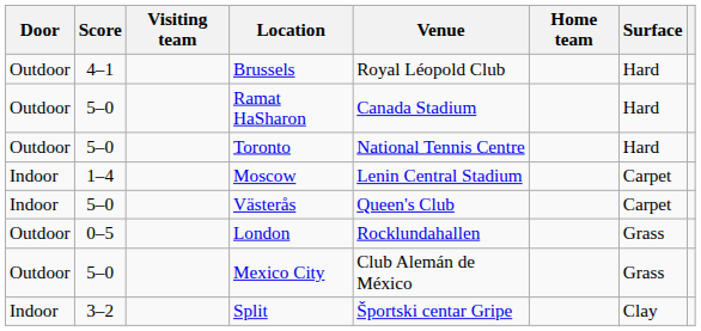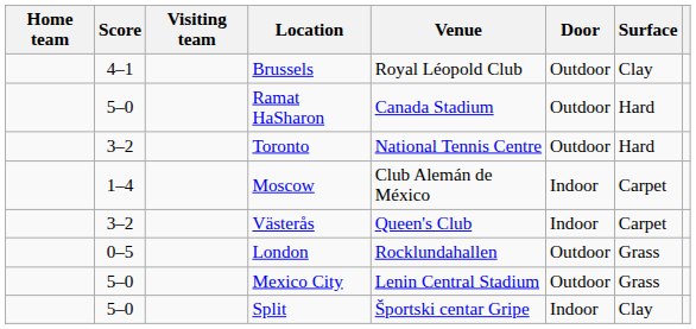 <table class="wikitable" style="border:1px solid #aaa;">
 <tr>
-<th>Door</th>
+<th>Home team</th>
 <th>Score</th>
 <th>Visiting team</th>
 <th>Location</th>
 <th>Venue</th>
-<th>Home team</th>
+<th>Door</th>
 <th>Surface</th>
 <th></th>
 </tr>
 <tr>
-<td>Outdoor</td>
+<td><strong></strong></td>
 <td style="text-align:center;">4–1</td>
 <td></td>
 <td><a href='#'>Brussels</a></td>
 <td>Royal Léopold Club</td>
+<td>Outdoor</td>
+<td>Clay</td>
+<td></td>
+</tr>
+<tr>
 <td><strong></strong></td>
+<td style="text-align:center;">5–0</td>
+<td></td>
+<td><a href='#'>Ramat HaSharon</a></td>
+<td><a href='#'>Canada Stadium</a></td>
+<td>Outdoor</td>
 <td>Hard</td>
 <td></td>
 </tr>
 <tr>
+<td><strong></strong></td>
+<td style="text-align:center;">3–2</td>
+<td></td>
+<td><a href='#'>Toronto</a></td>
+<td><a href='#'>National Tennis Centre</a></td>
 <td>Outdoor</td>
-<td style="text-align:center;">5–0</td>
-<td></td>
-<td><a href='#'>Ramat HaSharon</a></td>
-<td><a href='#'>Canada Stadium</a></td>
-<td><strong></strong></td>
 <td>Hard</td>
 <td></td>
 </tr>
 <tr>
-<td>Outdoor</td>
-<td style="text-align:center;">5–0</td>
 <td></td>
-<td><a href='#'>Toronto</a></td>
-<td><a href='#'>National Tennis Centre</a></td>
-<td><strong></strong></td>
-<td>Hard</td>
-<td></td>
-</tr>
-<tr>
-<td>Indoor</td>
 <td style="text-align:center;">1–4</td>
 <td><strong></strong></td>
 <td><a href='#'>Moscow</a></td>
-<td><a href='#'>Lenin Central Stadium</a></td>
-<td></td>
+<td>Club Alemán de México</td>
+<td>Indoor</td>
 <td>Carpet</td>
 <td></td>
 </tr>
 <tr>
-<td>Indoor</td>
-<td style="text-align:center;">5–0</td>
+<td><strong></strong></td>
+<td style="text-align:center;">3–2</td>
 <td></td>
 <td><a href='#'>Västerås</a></td>
 <td><a href='#'>Queen's Club</a></td>
-<td><strong></strong></td>
+<td>Indoor</td>
 <td>Carpet</td>
 <td></td>
 </tr>
 <tr>
-<td>Outdoor</td>
+<td></td>
 <td style="text-align:center;">0–5</td>
 <td><strong></strong></td>
 <td><a href='#'>London</a></td>
 <td><a href='#'>Rocklundahallen</a></td>
-<td></td>
+<td>Outdoor</td>
 <td>Grass</td>
 <td></td>
 </tr>
 <tr>
-<td>Outdoor</td>
+<td><strong></strong></td>
 <td style="text-align:center;">5–0</td>
 <td></td>
 <td><a href='#'>Mexico City</a></td>
-<td>Club Alemán de México</td>
-<td><strong></strong></td>
+<td><a href='#'>Lenin Central Stadium</a></td>
+<td>Outdoor</td>
 <td>Grass</td>
 <td></td>
 </tr>
 <tr>
-<td>Indoor</td>
-<td style="text-align:center;">3–2</td>
+<td><strong></strong></td>
+<td style="text-align:center;">5–0</td>
 <td></td>
 <td><a href='#'>Split</a></td>
 <td><a href='#'>Športski centar Gripe</a></td>
-<td><strong></strong></td>
+<td>Indoor</td>
 <td>Clay</td>
 <td></td>
 </tr>
 </table>
